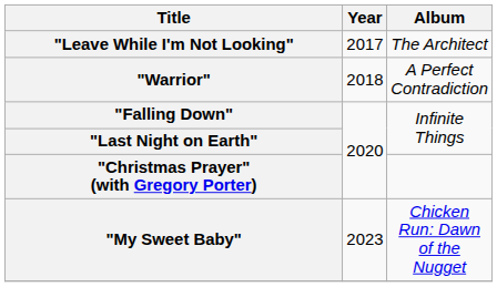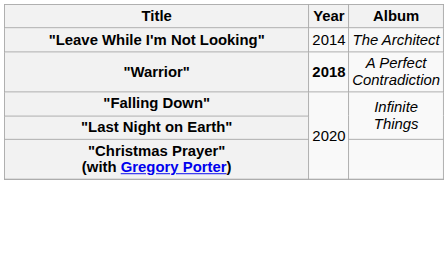 <table class="wikitable plainrowheaders" style="text-align:center;">
 <tr>
 <th scope="col" style="width:20em;">Title</th>
 <th scope="col" style="width:1em;">Year</th>
 <th scope="col" style="width:1em;">Album</th>
 </tr>
 <tr>
 <th scope="row">"Leave While I'm Not Looking"</th>
-<td>2017</td>
+<td>2014</td>
 <td><em>The Architect</em></td>
 </tr>
 <tr>
 <th scope="row">"Warrior"</th>
-<td>2018</td>
+<td><strong>2018</strong></td>
 <td><em>A Perfect Contradiction</em></td>
 </tr>
 <tr>
 <th scope="row">"Falling Down"</th>
 <td rowspan="3">2020</td>
 <td rowspan="2"><em>Infinite Things</em></td>
 </tr>
 <tr>
 <th scope="row">"Last Night on Earth"</th>
 </tr>
 <tr>
 <th scope="row">"Christmas Prayer"<br><span>(with <a href='#'>Gregory Porter</a>)</span></th>
 <td></td>
 </tr>
 <tr>
-<th scope="row">"My Sweet Baby"<br></th>
-<td>2023</td>
-<td><em><a href='#'>Chicken Run: Dawn of the Nugget</a></em></td>
-</tr>
-<tr>
 </tr>
 </table>
